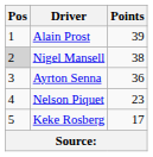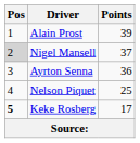 <table class="wikitable" style="font-size: 95%;">
 <tr>
 <th>Pos</th>
 <th>Driver</th>
 <th>Points</th>
 </tr>
 <tr>
 <td>1</td>
 <td> <a href='#'>Alain Prost</a></td>
 <td align="right">39</td>
 </tr>
 <tr>
 <td style="background: lightgrey;">2</td>
 <td> <a href='#'>Nigel Mansell</a></td>
-<td align="right">38</td>
+<td align="right">37</td>
 </tr>
 <tr>
 <td>3</td>
 <td> <a href='#'>Ayrton Senna</a></td>
 <td align="right">36</td>
 </tr>
 <tr>
 <td>4</td>
 <td> <a href='#'>Nelson Piquet</a></td>
-<td align="right">23</td>
+<td align="right">25</td>
 </tr>
 <tr>
-<td>5</td>
+<td><strong>5</strong></td>
 <td> <a href='#'>Keke Rosberg</a></td>
 <td align="right">17</td>
 </tr>
 <tr>
 <th colspan=4>Source: </th>
 </tr>
 </table>
